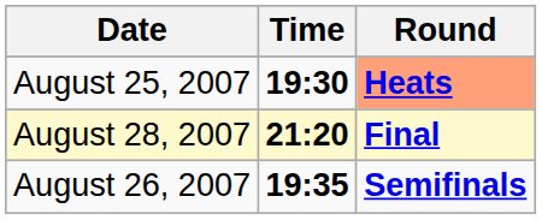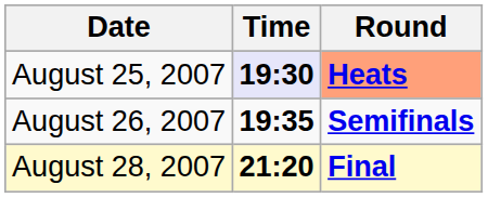 <table class="wikitable">
 <tr>
 <th>Date</th>
 <th>Time</th>
 <th>Round</th>
 </tr>
 <tr>
 <td>August 25, 2007</td>
-<td><strong>19:30</strong></td>
+<td style="background: lavender;"><strong>19:30</strong></td>
 <td style="background: lightsalmon;"><strong><a href='#'>Heats</a></strong></td>
+</tr>
+<tr>
+<td>August 26, 2007</td>
+<td><strong>19:35</strong></td>
+<td><strong><a href='#'>Semifinals</a></strong></td>
 </tr>
 <tr style=background:lemonchiffon>
 <td>August 28, 2007</td>
 <td><strong>21:20</strong></td>
 <td><strong><a href='#'>Final</a></strong></td>
 </tr>
-<tr>
-<td>August 26, 2007</td>
-<td><strong>19:35</strong></td>
-<td><strong><a href='#'>Semifinals</a></strong></td>
-</tr>
 </table>
